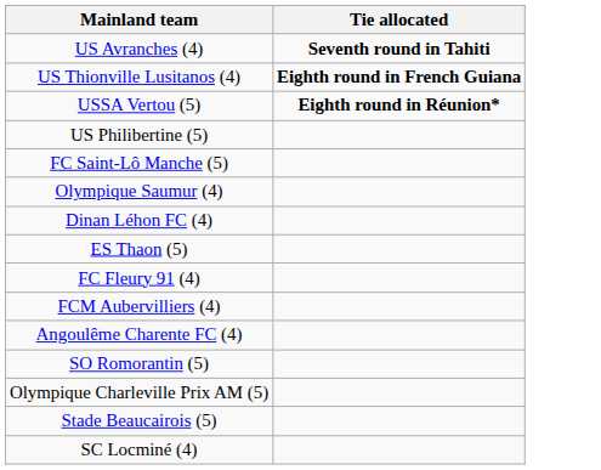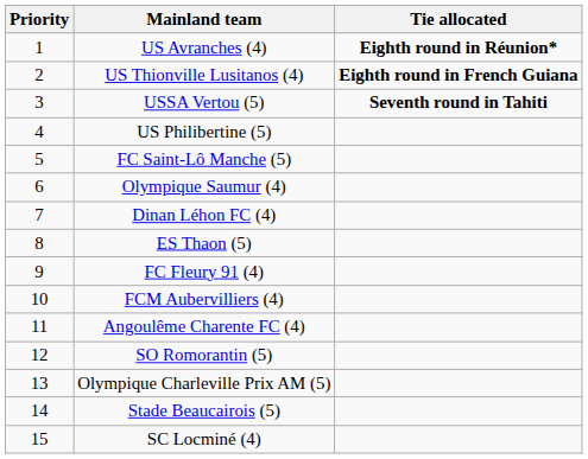 <table class="wikitable" style="text-align: center">
 <tr>
+<th>Priority</th>
 <th>Mainland team</th>
 <th>Tie allocated</th>
 </tr>
 <tr>
+<td>1</td>
 <td><a href='#'>US Avranches</a> (4)</td>
-<td><strong>Seventh round in Tahiti</strong></td>
+<td><strong>Eighth round in Réunion*</strong></td>
 </tr>
 <tr>
+<td>2</td>
 <td><a href='#'>US Thionville Lusitanos</a> (4)</td>
 <td><strong>Eighth round in French Guiana</strong></td>
 </tr>
 <tr>
+<td>3</td>
 <td><a href='#'>USSA Vertou</a> (5)</td>
-<td><strong>Eighth round in Réunion*</strong></td>
+<td><strong>Seventh round in Tahiti</strong></td>
 </tr>
 <tr>
+<td>4</td>
 <td>US Philibertine (5)</td>
 <td></td>
 </tr>
 <tr>
+<td>5</td>
 <td><a href='#'>FC Saint-Lô Manche</a> (5)</td>
 <td></td>
 </tr>
 <tr>
+<td>6</td>
 <td><a href='#'>Olympique Saumur</a> (4)</td>
 <td></td>
 </tr>
 <tr>
+<td>7</td>
 <td><a href='#'>Dinan Léhon FC</a> (4)</td>
 <td></td>
 </tr>
 <tr>
+<td>8</td>
 <td><a href='#'>ES Thaon</a> (5)</td>
 <td></td>
 </tr>
 <tr>
+<td>9</td>
 <td><a href='#'>FC Fleury 91</a> (4)</td>
 <td></td>
 </tr>
 <tr>
+<td>10</td>
 <td><a href='#'>FCM Aubervilliers</a> (4)</td>
 <td></td>
 </tr>
 <tr>
+<td>11</td>
 <td><a href='#'>Angoulême Charente FC</a> (4)</td>
 <td></td>
 </tr>
 <tr>
+<td>12</td>
 <td><a href='#'>SO Romorantin</a> (5)</td>
 <td></td>
 </tr>
 <tr>
+<td>13</td>
 <td>Olympique Charleville Prix AM (5)</td>
 <td></td>
 </tr>
 <tr>
+<td>14</td>
 <td><a href='#'>Stade Beaucairois</a> (5)</td>
 <td></td>
 </tr>
 <tr>
+<td>15</td>
 <td>SC Locminé (4)</td>
 <td></td>
 </tr>
 </table>
